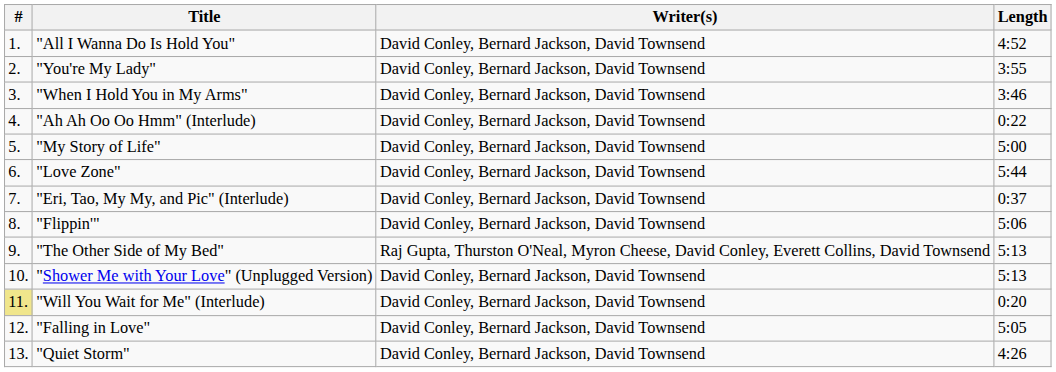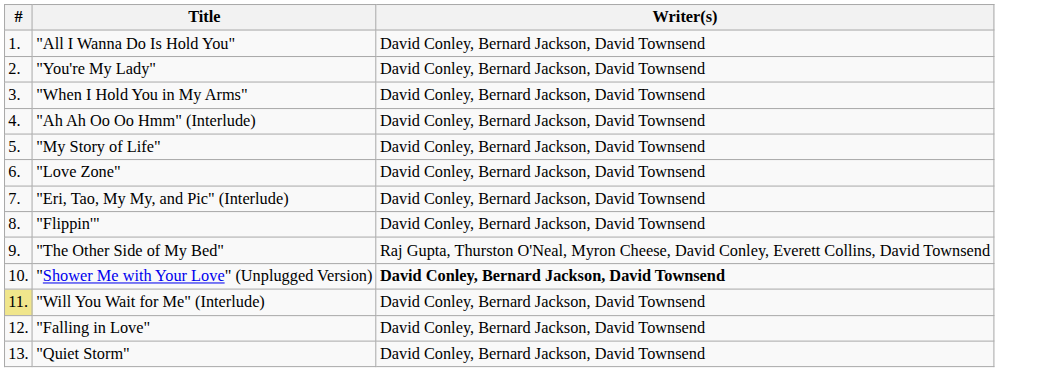 <table class="wikitable">
 <tr>
 <th>#</th>
 <th>Title</th>
 <th>Writer(s)</th>
-<th>Length</th>
 </tr>
 <tr>
 <td>1.</td>
 <td>"All I Wanna Do Is Hold You"</td>
 <td>David Conley, Bernard Jackson, David Townsend</td>
-<td>4:52</td>
 </tr>
 <tr>
 <td>2.</td>
 <td>"You're My Lady"</td>
 <td>David Conley, Bernard Jackson, David Townsend</td>
-<td>3:55</td>
 </tr>
 <tr>
 <td>3.</td>
 <td>"When I Hold You in My Arms"</td>
 <td>David Conley, Bernard Jackson, David Townsend</td>
-<td>3:46</td>
 </tr>
 <tr>
 <td>4.</td>
 <td>"Ah Ah Oo Oo Hmm" (Interlude)</td>
 <td>David Conley, Bernard Jackson, David Townsend</td>
-<td>0:22</td>
 </tr>
 <tr>
 <td>5.</td>
 <td>"My Story of Life"</td>
 <td>David Conley, Bernard Jackson, David Townsend</td>
-<td>5:00</td>
 </tr>
 <tr>
 <td>6.</td>
 <td>"Love Zone"</td>
 <td>David Conley, Bernard Jackson, David Townsend</td>
-<td>5:44</td>
 </tr>
 <tr>
 <td>7.</td>
 <td>"Eri, Tao, My My, and Pic" (Interlude)</td>
 <td>David Conley, Bernard Jackson, David Townsend</td>
-<td>0:37</td>
 </tr>
 <tr>
 <td>8.</td>
 <td>"Flippin'"</td>
 <td>David Conley, Bernard Jackson, David Townsend</td>
-<td>5:06</td>
 </tr>
 <tr>
 <td>9.</td>
 <td>"The Other Side of My Bed"</td>
 <td>Raj Gupta, Thurston O'Neal, Myron Cheese, David Conley, Everett Collins, David Townsend</td>
-<td>5:13</td>
 </tr>
 <tr>
 <td>10.</td>
 <td>"<a href='#'>Shower Me with Your Love</a>" (Unplugged Version)</td>
-<td>David Conley, Bernard Jackson, David Townsend</td>
-<td>5:13</td>
+<td><strong>David Conley, Bernard Jackson, David Townsend</strong></td>
 </tr>
 <tr>
 <td style="background: khaki;">11.</td>
 <td>"Will You Wait for Me" (Interlude)</td>
 <td>David Conley, Bernard Jackson, David Townsend</td>
-<td>0:20</td>
 </tr>
 <tr>
 <td>12.</td>
 <td>"Falling in Love"</td>
 <td>David Conley, Bernard Jackson, David Townsend</td>
-<td>5:05</td>
 </tr>
 <tr>
 <td>13.</td>
 <td>"Quiet Storm"</td>
 <td>David Conley, Bernard Jackson, David Townsend</td>
-<td>4:26</td>
 </tr>
 </table>
